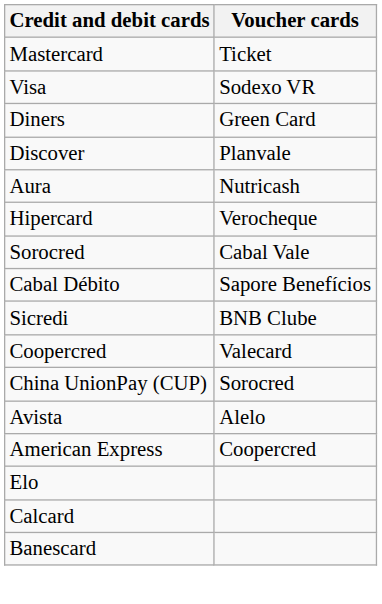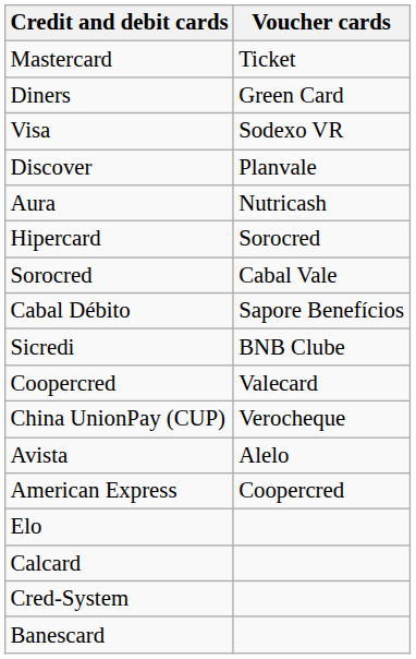 <table class="wikitable">
 <tr>
 <th>Credit and debit cards</th>
 <th>Voucher cards</th>
 </tr>
 <tr>
 <td>Mastercard</td>
 <td>Ticket</td>
 </tr>
 <tr>
+<td>Diners</td>
+<td>Green Card</td>
+</tr>
+<tr>
 <td>Visa</td>
 <td>Sodexo VR</td>
-</tr>
-<tr>
-<td>Diners</td>
-<td>Green Card</td>
 </tr>
 <tr>
 <td>Discover</td>
 <td>Planvale</td>
 </tr>
 <tr>
 <td>Aura</td>
 <td>Nutricash</td>
 </tr>
 <tr>
 <td>Hipercard</td>
-<td>Verocheque</td>
+<td>Sorocred</td>
 </tr>
 <tr>
 <td>Sorocred</td>
 <td>Cabal Vale</td>
 </tr>
 <tr>
 <td>Cabal Débito</td>
 <td>Sapore Benefícios</td>
 </tr>
 <tr>
 <td>Sicredi</td>
 <td>BNB Clube</td>
 </tr>
 <tr>
 <td>Coopercred</td>
 <td>Valecard</td>
 </tr>
 <tr>
 <td>China UnionPay (CUP)</td>
-<td>Sorocred</td>
+<td>Verocheque</td>
 </tr>
 <tr>
 <td>Avista</td>
 <td>Alelo</td>
 </tr>
 <tr>
 <td>American Express</td>
 <td>Coopercred</td>
 </tr>
 <tr>
 <td>Elo</td>
 <td></td>
 </tr>
 <tr>
 <td>Calcard</td>
 <td></td>
 </tr>
 <tr>
+<td>Cred-System</td>
+<td></td>
+</tr>
+<tr>
 <td>Banescard</td>
 <td></td>
 </tr>
 </table>
